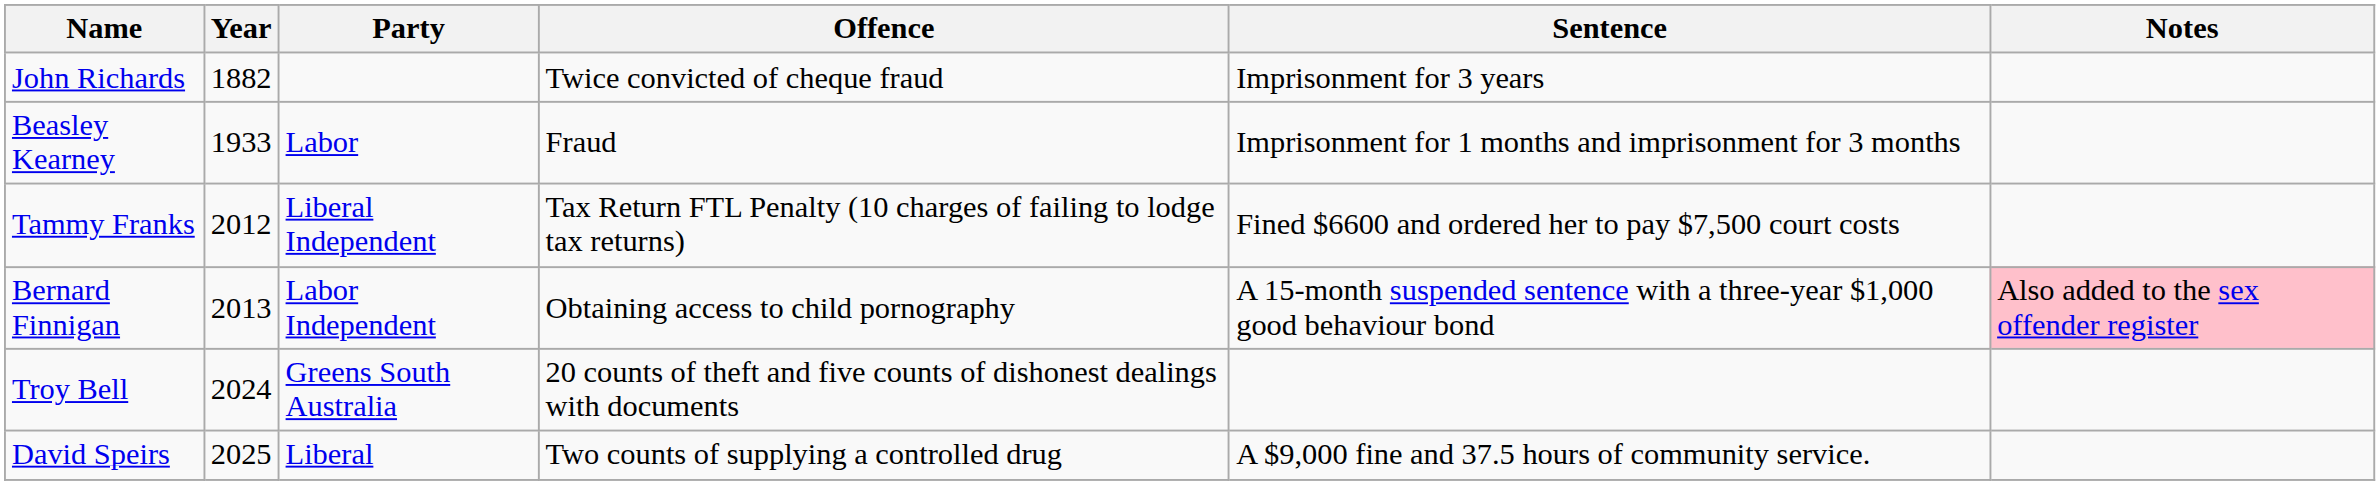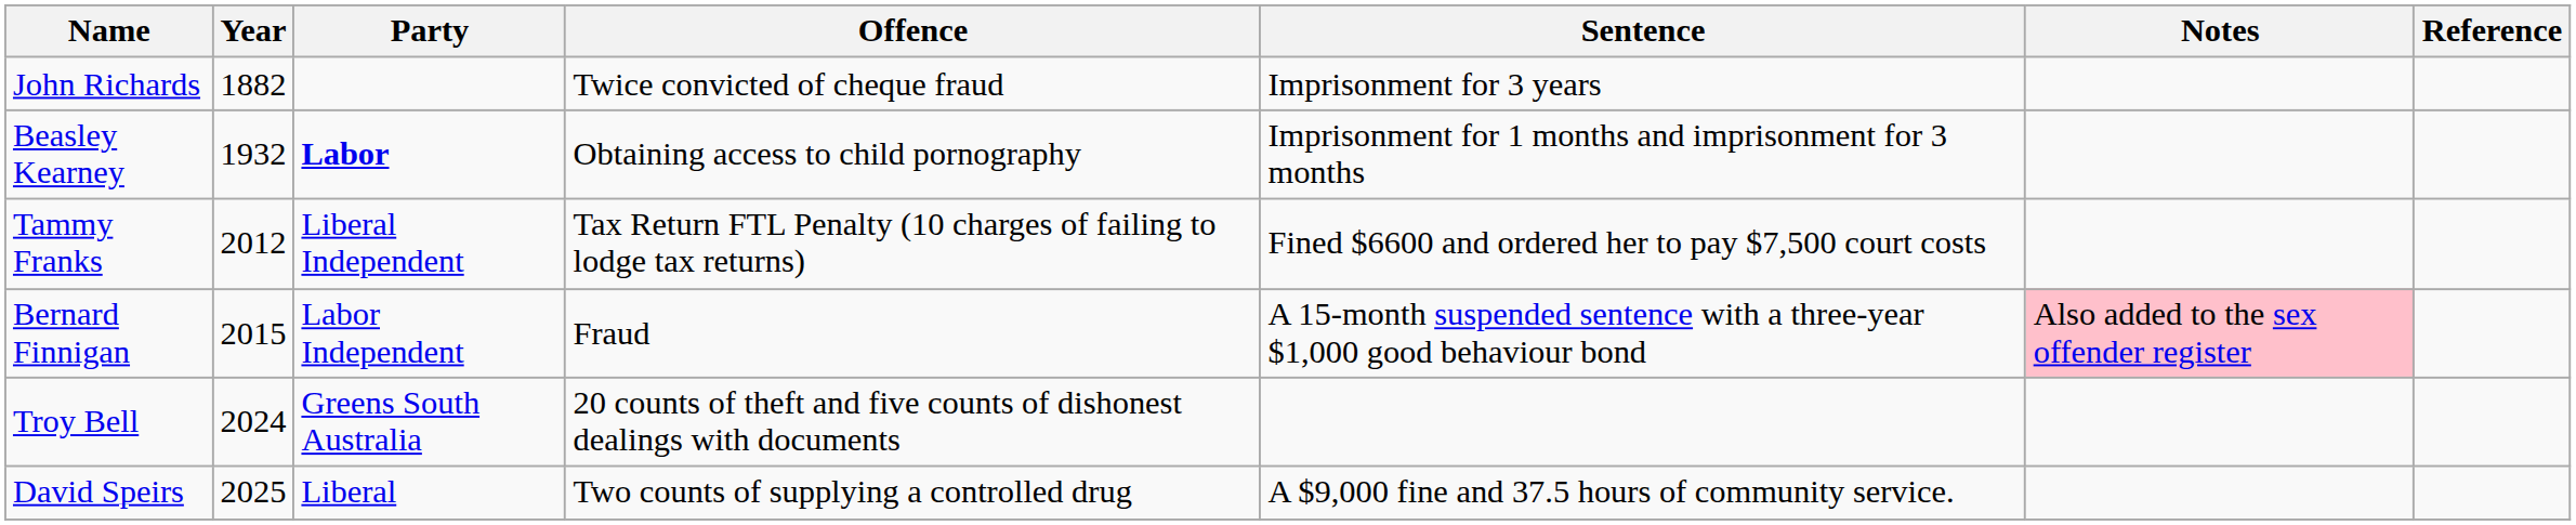 <table class="wikitable">
 <tr>
 <th>Name</th>
 <th>Year</th>
 <th>Party</th>
 <th>Offence</th>
 <th>Sentence</th>
 <th>Notes</th>
+<th>Reference</th>
 </tr>
 <tr>
 <td><a href='#'>John Richards</a></td>
 <td>1882</td>
 <td></td>
 <td>Twice convicted of cheque fraud</td>
 <td>Imprisonment for 3 years</td>
 <td></td>
+<td></td>
 </tr>
 <tr>
 <td><a href='#'>Beasley Kearney</a></td>
-<td>1933</td>
-<td><a href='#'>Labor</a></td>
-<td>Fraud</td>
+<td>1932</td>
+<td><strong><a href='#'>Labor</a></strong></td>
+<td>Obtaining access to child pornography</td>
 <td>Imprisonment for 1 months and imprisonment for 3 months</td>
+<td></td>
 <td></td>
 </tr>
 <tr>
 <td><a href='#'>Tammy Franks</a></td>
 <td>2012</td>
 <td><a href='#'>Liberal</a><br><a href='#'>Independent</a></td>
 <td>Tax Return FTL Penalty (10 charges of failing to lodge tax returns)</td>
 <td>Fined $6600 and ordered her to pay $7,500 court costs</td>
 <td></td>
+<td><br></td>
 </tr>
 <tr>
 <td><a href='#'>Bernard Finnigan</a></td>
-<td>2013</td>
+<td>2015</td>
 <td><a href='#'>Labor</a><br><a href='#'>Independent</a></td>
-<td>Obtaining access to child pornography</td>
+<td>Fraud</td>
 <td>A 15-month <a href='#'>suspended sentence</a> with a three-year $1,000 good behaviour bond</td>
 <td style="background: pink;">Also added to the <a href='#'>sex offender register</a></td>
+<td></td>
 </tr>
 <tr>
 <td><a href='#'>Troy Bell</a></td>
 <td>2024</td>
 <td><a href='#'>Greens South Australia</a></td>
 <td>20 counts of theft and five counts of dishonest dealings with documents</td>
+<td></td>
 <td></td>
 <td></td>
 </tr>
 <tr>
 <td><a href='#'>David Speirs</a></td>
 <td>2025</td>
 <td><a href='#'>Liberal</a></td>
 <td>Two counts of supplying a controlled drug</td>
 <td>A $9,000 fine and 37.5 hours of community service.</td>
 <td></td>
+<td></td>
 </tr>
 </table>
